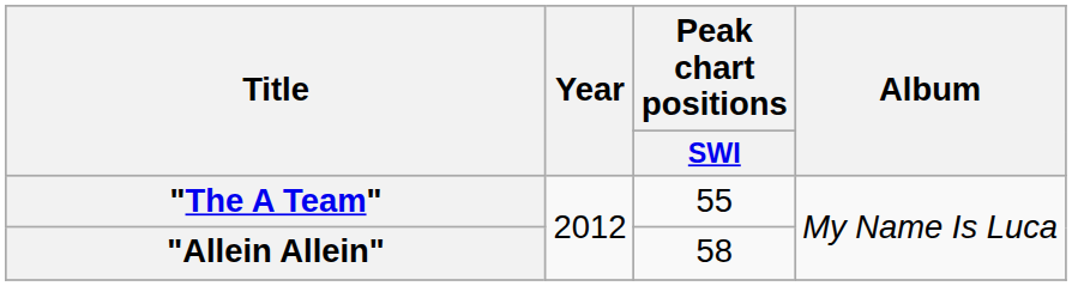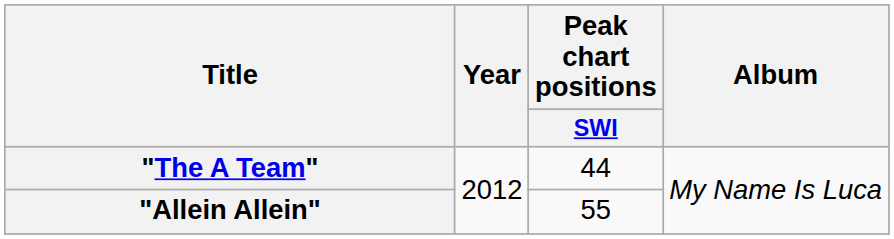 <table class="wikitable plainrowheaders" style="text-align:center;">
 <tr>
 <th scope="col" rowspan="2" style="width:16em;">Title</th>
 <th scope="col" rowspan="2" style="width:1em;">Year</th>
 <th scope="col" colspan="1">Peak chart positions</th>
 <th scope="col" rowspan="2">Album</th>
 </tr>
 <tr>
 <th style="width:3em;font-size:85%"><a href='#'>SWI</a><br></th>
 </tr>
 <tr>
 <th scope="row">"<a href='#'>The A Team</a>"</th>
 <td rowspan="2">2012</td>
-<td>55</td>
+<td>44</td>
 <td rowspan="2"><em>My Name Is Luca</em></td>
 </tr>
 <tr>
 <th scope="row">"Allein Allein"</th>
-<td>58</td>
+<td>55</td>
 </tr>
 </table>
